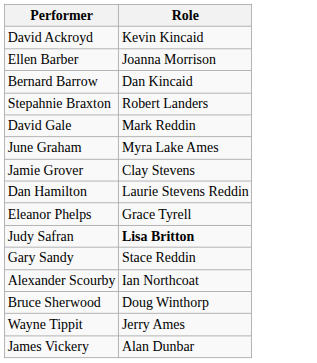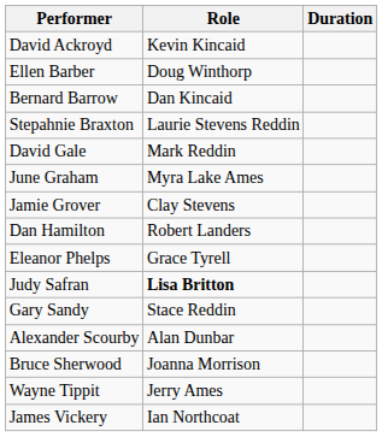 <table class="wikitable">
 <tr>
 <th>Performer</th>
 <th>Role</th>
+<th>Duration</th>
 </tr>
 <tr>
 <td>David Ackroyd</td>
 <td>Kevin Kincaid</td>
+<td></td>
 </tr>
 <tr>
 <td>Ellen Barber</td>
-<td>Joanna Morrison</td>
+<td>Doug Winthorp</td>
+<td></td>
 </tr>
 <tr>
 <td>Bernard Barrow</td>
 <td>Dan Kincaid</td>
+<td></td>
 </tr>
 <tr>
 <td>Stepahnie Braxton</td>
-<td>Robert Landers</td>
+<td>Laurie Stevens Reddin</td>
+<td></td>
 </tr>
 <tr>
 <td>David Gale</td>
 <td>Mark Reddin</td>
+<td></td>
 </tr>
 <tr>
 <td>June Graham</td>
 <td>Myra Lake Ames</td>
+<td></td>
 </tr>
 <tr>
 <td>Jamie Grover</td>
 <td>Clay Stevens</td>
+<td></td>
 </tr>
 <tr>
 <td>Dan Hamilton</td>
-<td>Laurie Stevens Reddin</td>
+<td>Robert Landers</td>
+<td></td>
 </tr>
 <tr>
 <td>Eleanor Phelps</td>
 <td>Grace Tyrell</td>
+<td></td>
 </tr>
 <tr>
 <td>Judy Safran</td>
 <td><strong>Lisa Britton</strong></td>
+<td></td>
 </tr>
 <tr>
 <td>Gary Sandy</td>
 <td>Stace Reddin</td>
+<td></td>
 </tr>
 <tr>
 <td>Alexander Scourby</td>
-<td>Ian Northcoat</td>
+<td>Alan Dunbar</td>
+<td></td>
 </tr>
 <tr>
 <td>Bruce Sherwood</td>
-<td>Doug Winthorp</td>
+<td>Joanna Morrison</td>
+<td></td>
 </tr>
 <tr>
 <td>Wayne Tippit</td>
 <td>Jerry Ames</td>
+<td></td>
 </tr>
 <tr>
 <td>James Vickery</td>
-<td>Alan Dunbar</td>
+<td>Ian Northcoat</td>
+<td></td>
 </tr>
 </table>
